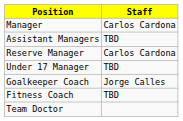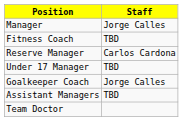 <table class="wikitable">
 <tr>
 <th style="color:Black; background:#FFFF00;">Position</th>
 <th style="color:Black; background:#FFFF00;">Staff</th>
 </tr>
 <tr>
 <td>Manager</td>
-<td> Carlos Cardona</td>
+<td> Jorge Calles</td>
 </tr>
 <tr>
-<td>Assistant Managers</td>
+<td>Fitness Coach</td>
 <td> TBD</td>
 </tr>
 <tr>
 <td>Reserve Manager</td>
 <td> Carlos Cardona</td>
 </tr>
 <tr>
 <td>Under 17 Manager</td>
 <td> TBD</td>
 </tr>
 <tr>
 <td>Goalkeeper Coach</td>
 <td> Jorge Calles</td>
 </tr>
 <tr>
-<td>Fitness Coach</td>
+<td>Assistant Managers</td>
 <td> TBD</td>
 </tr>
 <tr>
 <td>Team Doctor</td>
 <td></td>
 </tr>
 </table>
